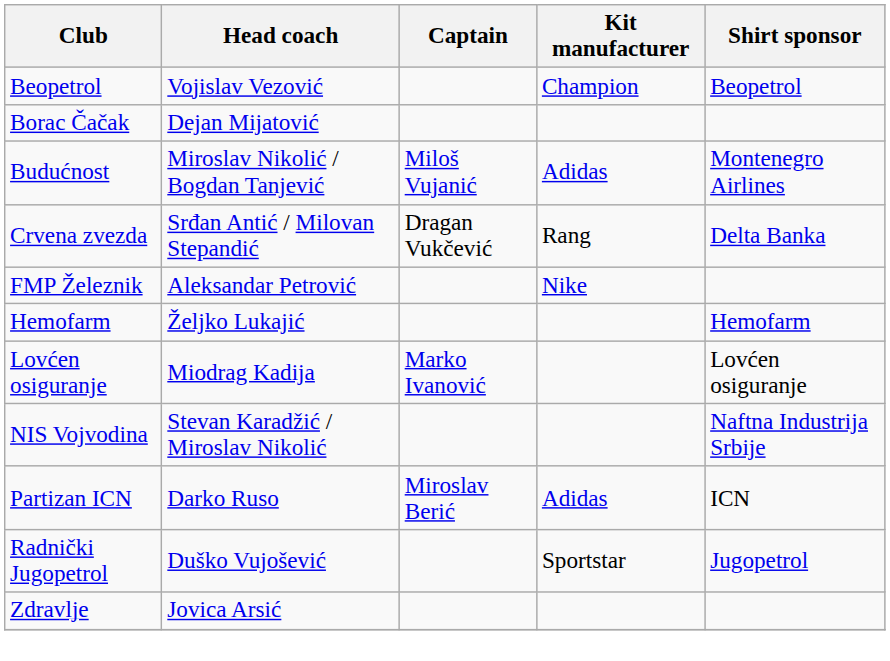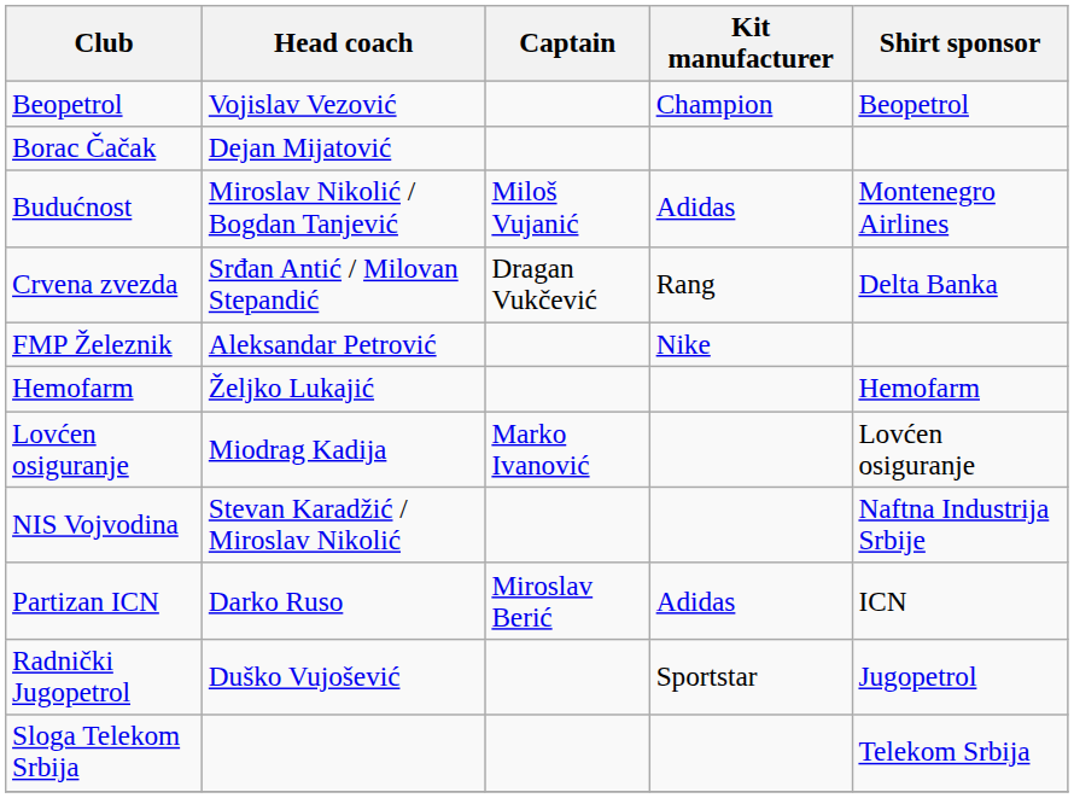 <table class="wikitable">
 <tr>
 <th>Club</th>
 <th>Head coach</th>
 <th>Captain</th>
 <th>Kit manufacturer</th>
 <th>Shirt sponsor</th>
 </tr>
 <tr>
 <td><a href='#'>Beopetrol</a></td>
 <td><a href='#'>Vojislav Vezović</a></td>
 <td></td>
 <td><a href='#'>Champion</a></td>
 <td><a href='#'>Beopetrol</a></td>
 </tr>
 <tr>
 <td><a href='#'>Borac Čačak</a></td>
 <td><a href='#'>Dejan Mijatović</a></td>
 <td></td>
 <td></td>
 <td></td>
 </tr>
 <tr>
 <td><a href='#'>Budućnost</a></td>
 <td><a href='#'>Miroslav Nikolić</a> / <a href='#'>Bogdan Tanjević</a></td>
 <td><a href='#'>Miloš Vujanić</a></td>
 <td><a href='#'>Adidas</a></td>
 <td><a href='#'>Montenegro Airlines</a></td>
 </tr>
 <tr>
 <td><a href='#'>Crvena zvezda</a></td>
 <td><a href='#'>Srđan Antić</a> / <a href='#'>Milovan Stepandić</a></td>
 <td>Dragan Vukčević</td>
 <td>Rang</td>
 <td><a href='#'>Delta Banka</a></td>
 </tr>
 <tr>
 <td><a href='#'>FMP Železnik</a></td>
 <td><a href='#'>Aleksandar Petrović</a></td>
 <td></td>
 <td><a href='#'>Nike</a></td>
 <td></td>
 </tr>
 <tr>
 <td><a href='#'>Hemofarm</a></td>
 <td><a href='#'>Željko Lukajić</a></td>
 <td></td>
 <td></td>
 <td><a href='#'>Hemofarm</a></td>
 </tr>
 <tr>
 <td><a href='#'>Lovćen osiguranje</a></td>
 <td><a href='#'>Miodrag Kadija</a></td>
 <td><a href='#'>Marko Ivanović</a></td>
 <td></td>
 <td>Lovćen osiguranje</td>
 </tr>
 <tr>
 <td><a href='#'>NIS Vojvodina</a></td>
 <td><a href='#'>Stevan Karadžić</a> / <a href='#'>Miroslav Nikolić</a></td>
 <td></td>
 <td></td>
 <td><a href='#'>Naftna Industrija Srbije</a></td>
 </tr>
 <tr>
 <td><a href='#'>Partizan ICN</a></td>
 <td><a href='#'>Darko Ruso</a></td>
 <td><a href='#'>Miroslav Berić</a></td>
 <td><a href='#'>Adidas</a></td>
 <td>ICN</td>
 </tr>
 <tr>
 <td><a href='#'>Radnički Jugopetrol</a></td>
 <td><a href='#'>Duško Vujošević</a></td>
 <td></td>
 <td>Sportstar</td>
 <td><a href='#'>Jugopetrol</a></td>
 </tr>
 <tr>
-<td><a href='#'>Zdravlje</a></td>
-<td><a href='#'>Jovica Arsić</a></td>
+<td><a href='#'>Sloga Telekom Srbija</a></td>
 <td></td>
 <td></td>
 <td></td>
+<td><a href='#'>Telekom Srbija</a></td>
 </tr>
 <tr>
 </tr>
 </table>
